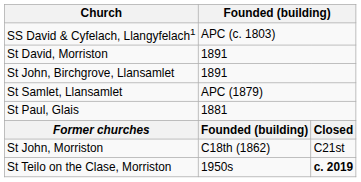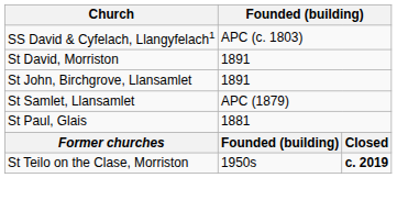 <table class="wikitable">
 <tr>
 <th>Church</th>
 <th colspan="2">Founded (building)</th>
 </tr>
 <tr>
 <td>SS David & Cyfelach, Llangyfelach<sup>1</sup></td>
 <td colspan="2">APC (c. 1803)</td>
 </tr>
 <tr>
 <td>St David, Morriston</td>
 <td colspan="2">1891</td>
 </tr>
 <tr>
 <td>St John, Birchgrove, Llansamlet</td>
 <td colspan="2">1891</td>
 </tr>
 <tr>
 <td>St Samlet, Llansamlet</td>
 <td colspan="2">APC (1879)</td>
 </tr>
 <tr>
 <td>St Paul, Glais</td>
 <td colspan="2">1881</td>
 </tr>
 <tr>
 <th><em>Former churches</em></th>
 <th>Founded (building)</th>
 <th>Closed</th>
 </tr>
 <tr>
-<td>St John, Morriston</td>
-<td>C18th (1862)</td>
-<td>C21st</td>
-</tr>
-<tr>
 <td>St Teilo on the Clase, Morriston</td>
 <td>1950s</td>
 <td><strong>c. 2019</strong></td>
 </tr>
 </table>
